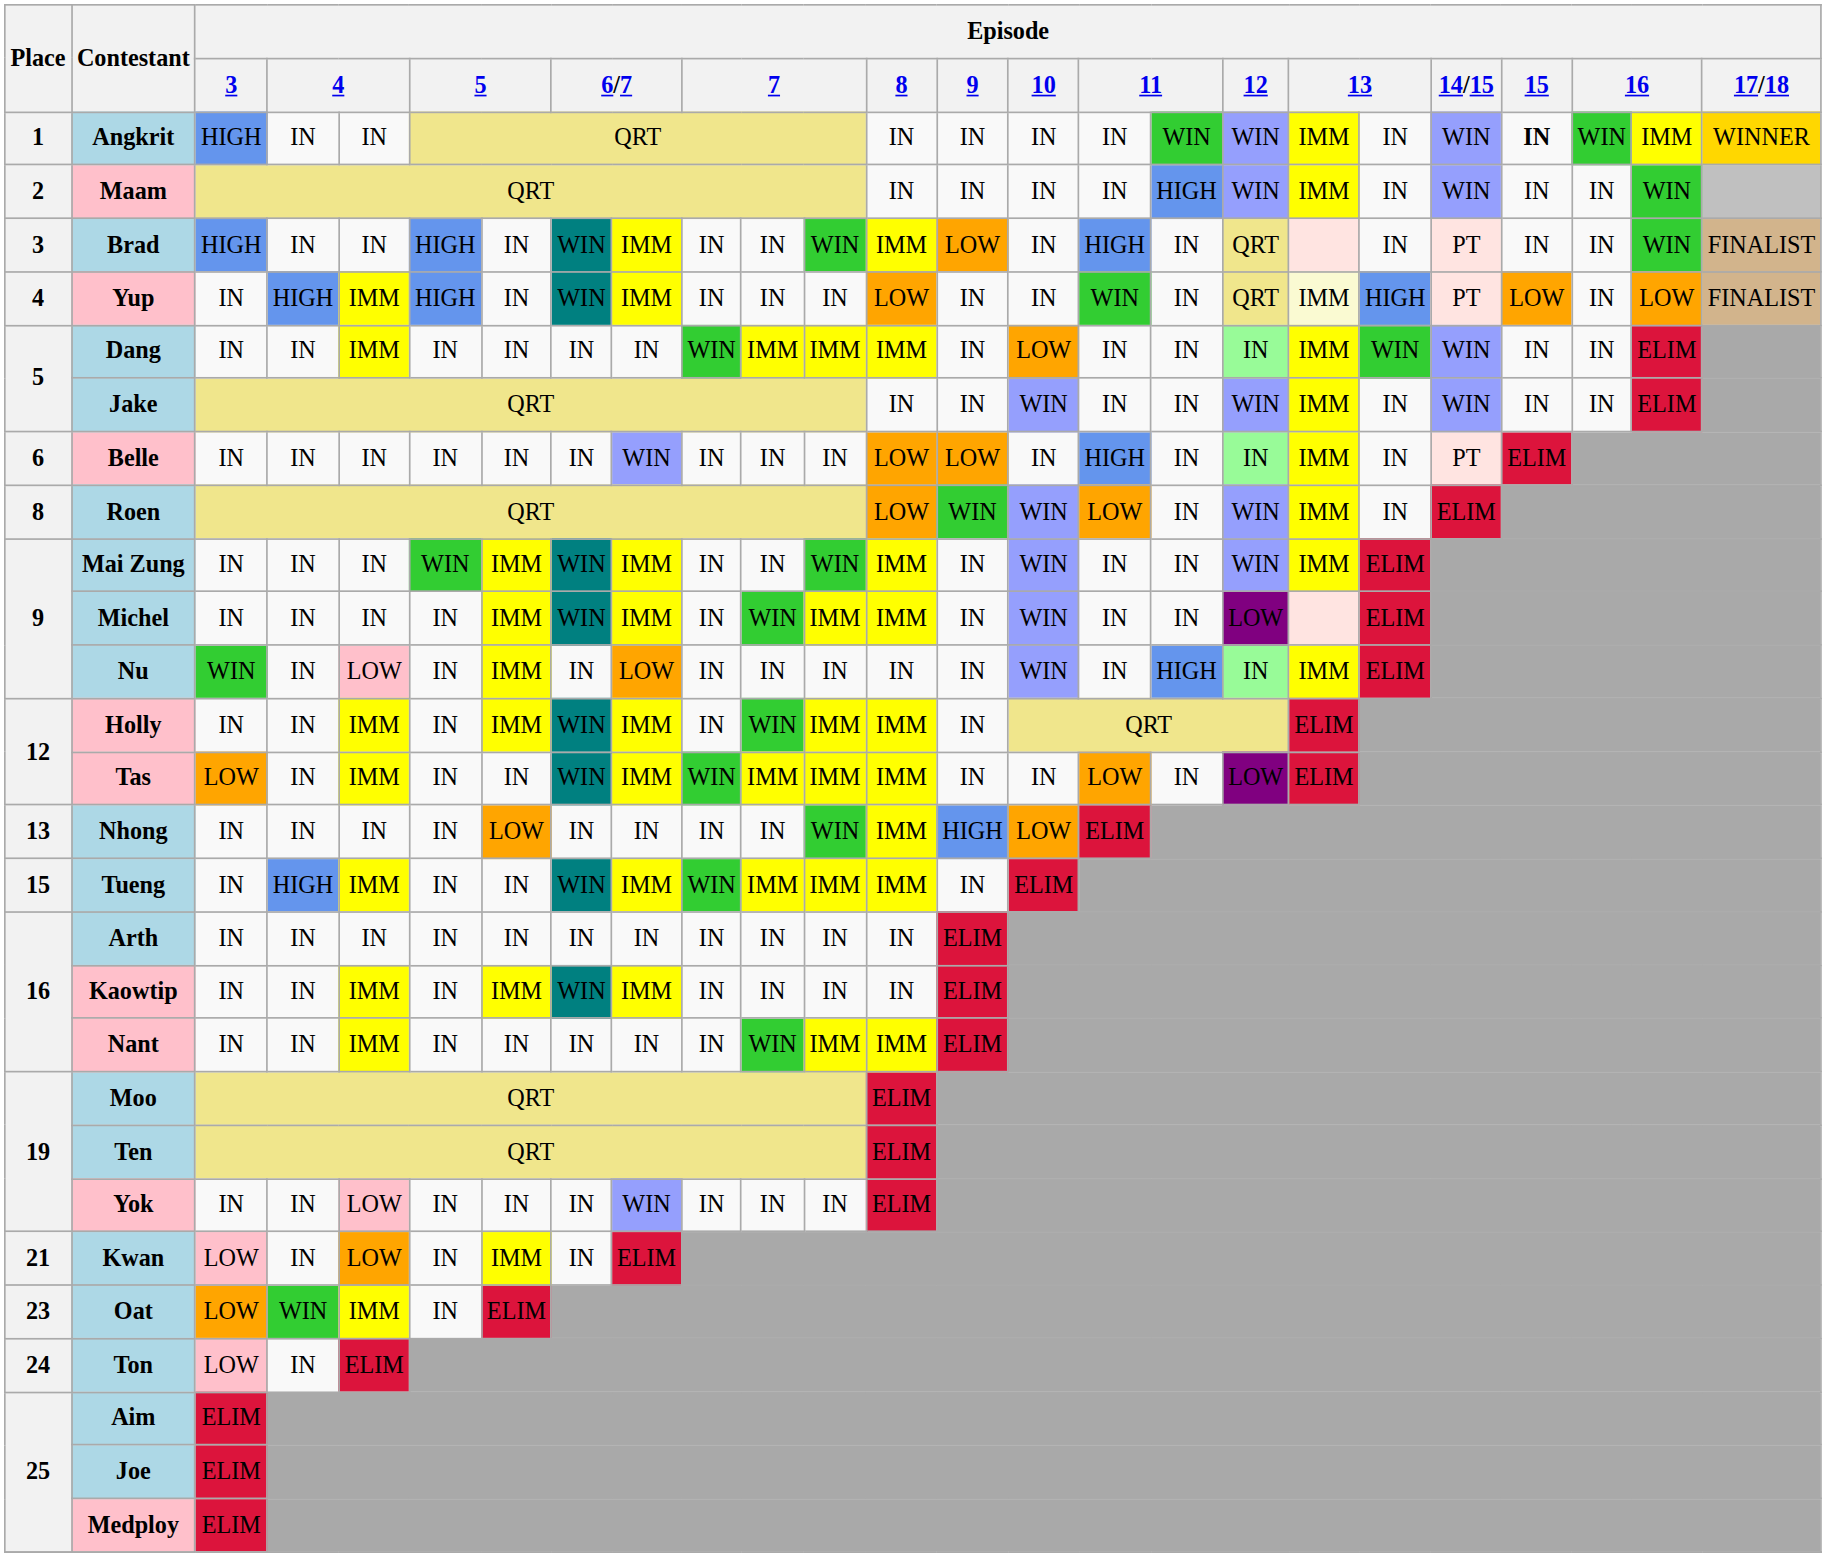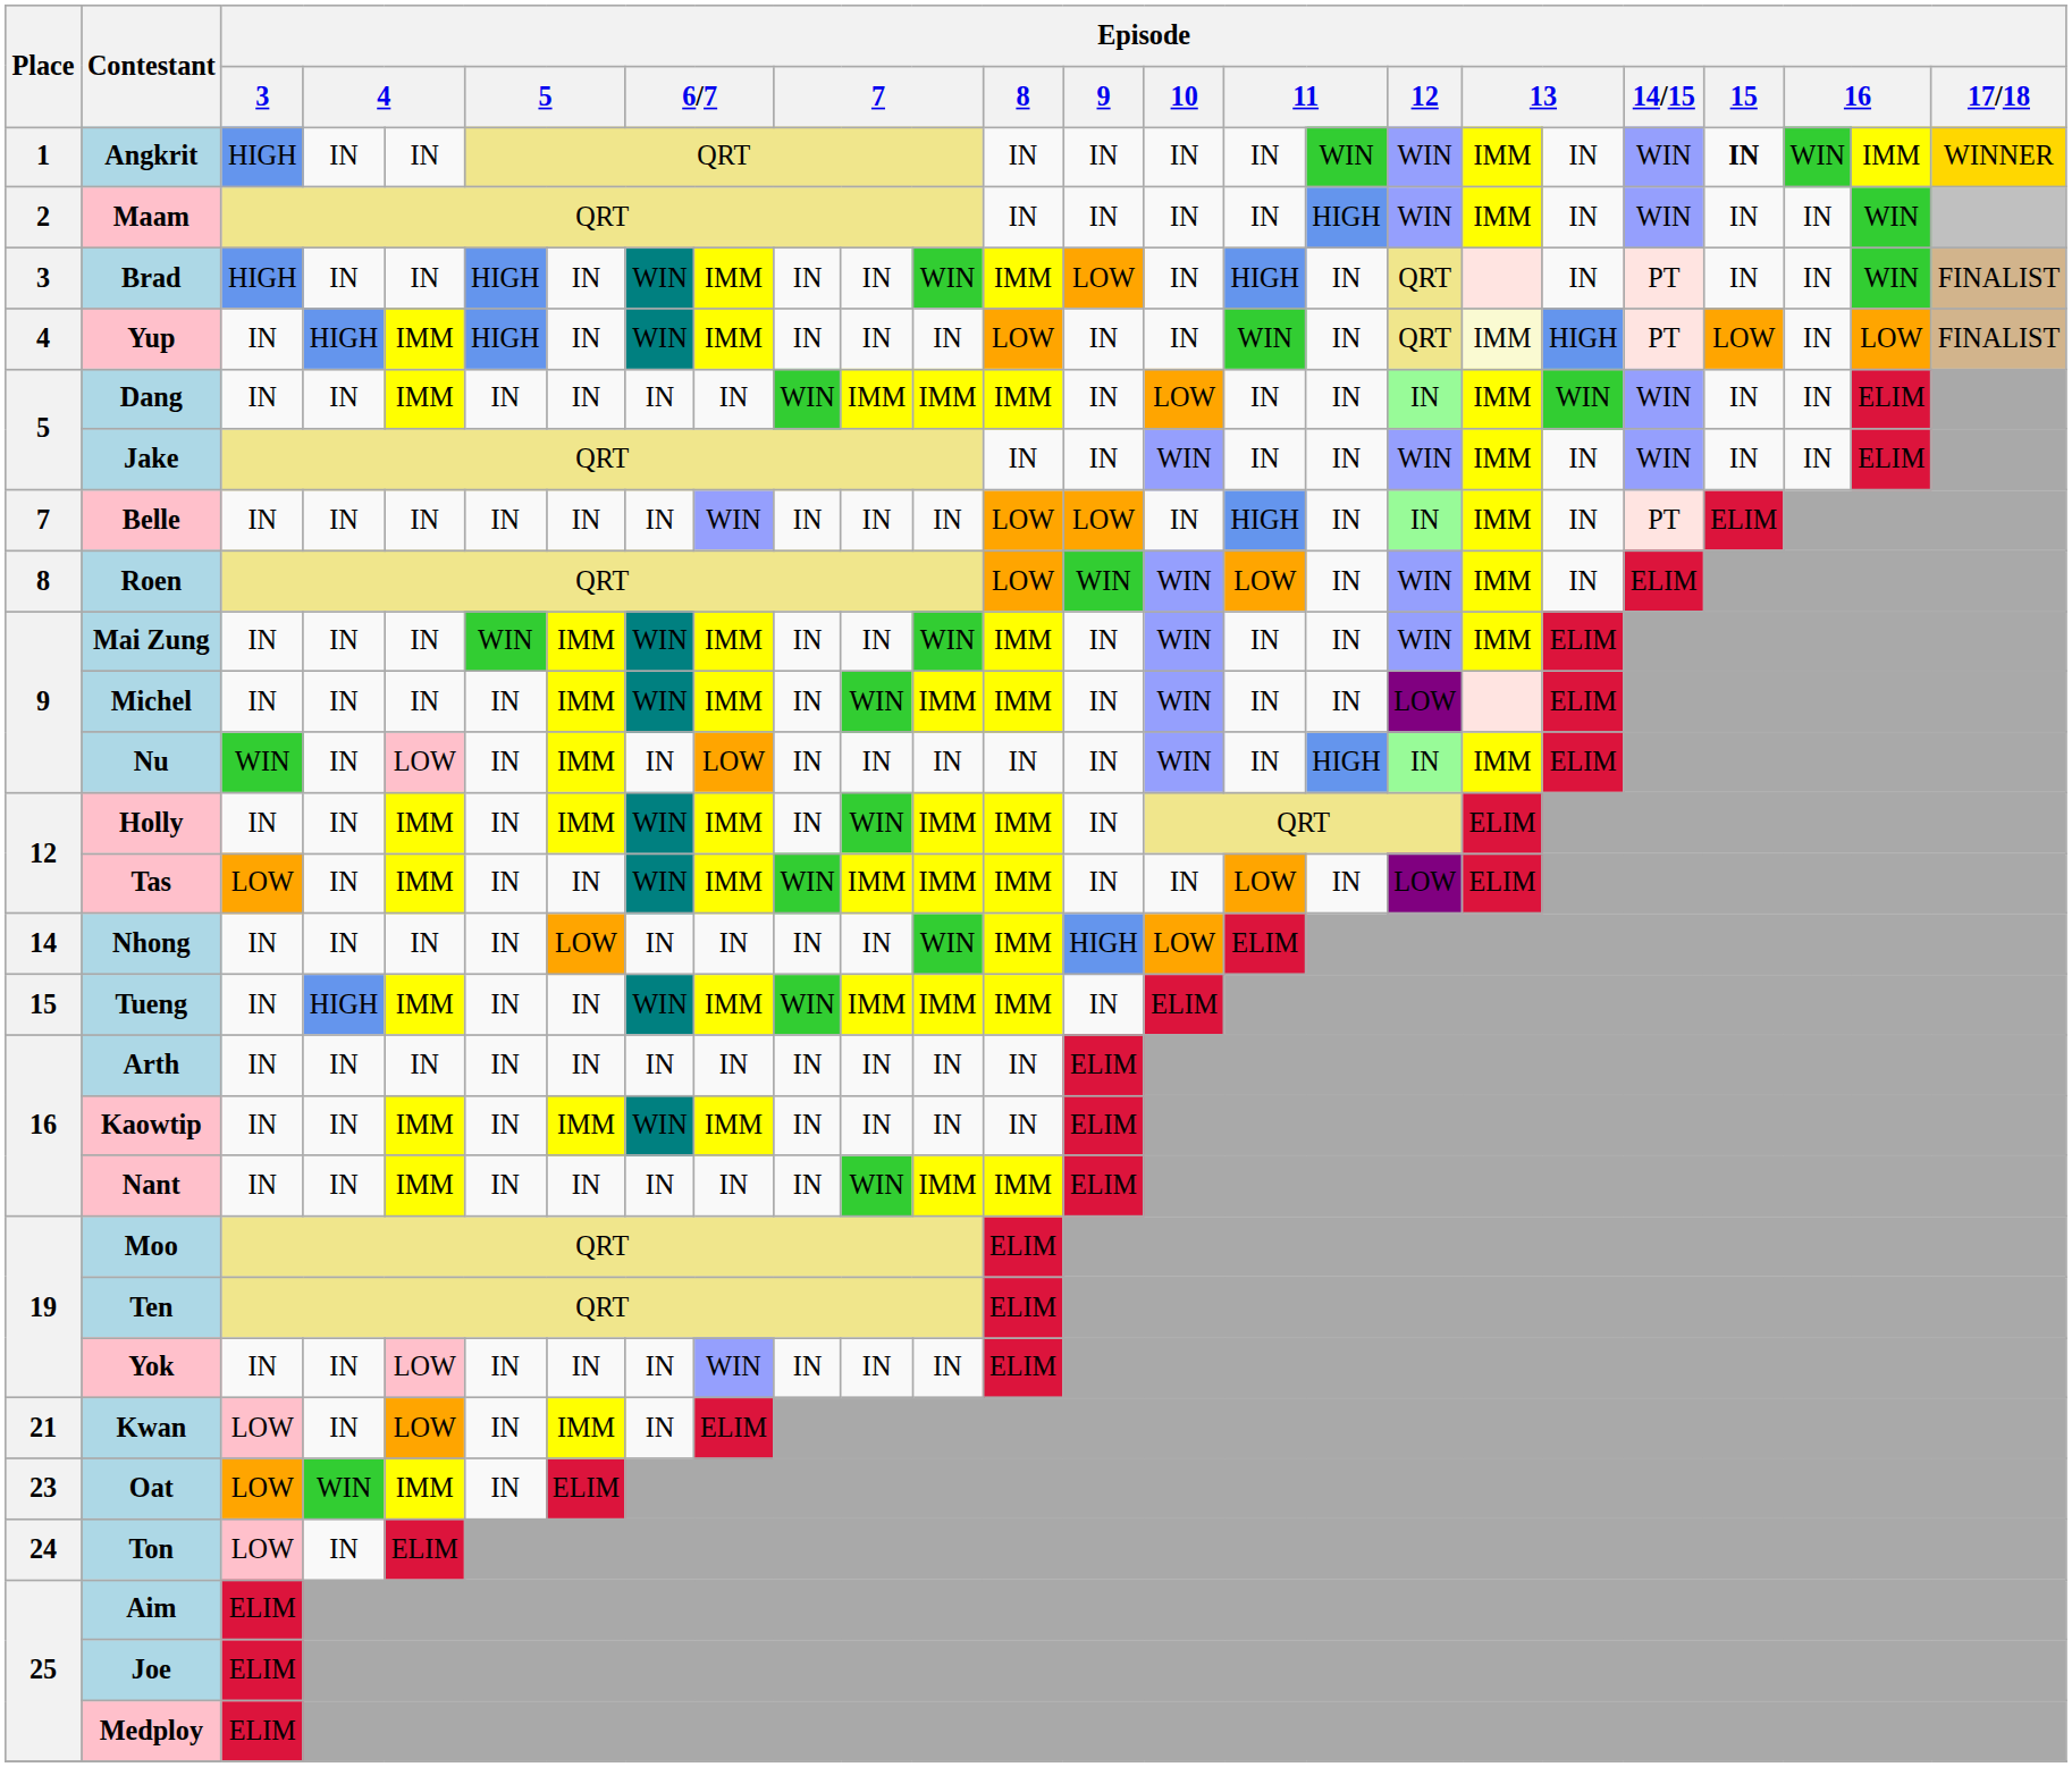 <table class="wikitable" style="text-align: center; font-size:90%; line-height:25px;">
 <tr>
 <th rowspan="2">Place</th>
 <th rowspan=2>Contestant</th>
 <th colspan="23">Episode</th>
 </tr>
 <tr>
 <th colspan=1><a href='#'>3</a></th>
 <th colspan=2><a href='#'>4</a></th>
 <th colspan=2><a href='#'>5</a></th>
 <th colspan=2><a href='#'>6</a>/<a href='#'>7</a></th>
 <th colspan=3><a href='#'>7</a></th>
 <th colspan=1><a href='#'>8</a></th>
 <th colspan=1><a href='#'>9</a></th>
 <th colspan=1><a href='#'>10</a></th>
 <th colspan=2><a href='#'>11</a></th>
 <th colspan=1><a href='#'>12</a></th>
 <th colspan=2><a href='#'>13</a></th>
 <th colspan=1><a href='#'>14</a>/<a href='#'>15</a></th>
 <th colspan=1><a href='#'>15</a></th>
 <th colspan=2><a href='#'>16</a></th>
 <th colspan=1><a href='#'>17</a>/<a href='#'>18</a></th>
 </tr>
 <tr>
 <th>1</th>
 <th style="background:lightblue;">Angkrit</th>
 <td style="background:cornflowerblue;">HIGH</td>
 <td>IN</td>
 <td>IN</td>
 <td colspan=7 style="background:khaki;">QRT</td>
 <td>IN</td>
 <td>IN</td>
 <td>IN</td>
 <td>IN</td>
 <td style="background:limegreen;">WIN</td>
 <td style="background:#959FFD;">WIN</td>
 <td style="background:yellow;">IMM</td>
 <td>IN</td>
 <td style="background:#959FFD;">WIN</td>
 <td><strong>IN</strong></td>
 <td style="background:limegreen;">WIN</td>
 <td style="background:yellow;">IMM</td>
 <td style="background:gold;">WINNER</td>
 </tr>
 <tr>
 <th>2</th>
 <th style="background:pink;">Maam</th>
 <td colspan=10 style="background:khaki;">QRT</td>
 <td>IN</td>
 <td>IN</td>
 <td>IN</td>
 <td>IN</td>
 <td style="background:cornflowerblue;">HIGH</td>
 <td style="background:#959FFD;">WIN</td>
 <td style="background:yellow;">IMM</td>
 <td>IN</td>
 <td style="background:#959FFD;">WIN</td>
 <td>IN</td>
 <td>IN</td>
 <td style="background:limegreen;">WIN</td>
 <td style="background:silver;"></td>
 </tr>
 <tr>
 <th>3</th>
 <th style="background:lightblue;">Brad</th>
 <td style="background:cornflowerblue;">HIGH</td>
 <td>IN</td>
 <td>IN</td>
 <td style="background:cornflowerblue;">HIGH</td>
 <td>IN</td>
 <td style="background:teal;">WIN</td>
 <td style="background:yellow;">IMM</td>
 <td>IN</td>
 <td>IN</td>
 <td style="background:limegreen;">WIN</td>
 <td style="background:yellow;">IMM</td>
 <td style="background:orange;">LOW</td>
 <td>IN</td>
 <td style="background:cornflowerblue;">HIGH</td>
 <td>IN</td>
 <td style="background:khaki;">QRT</td>
 <td style="background:mistyrose;"></td>
 <td>IN</td>
 <td style="background:mistyrose;">PT</td>
 <td>IN</td>
 <td>IN</td>
 <td style="background:limegreen;">WIN</td>
 <td style="background:tan;">FINALIST</td>
 </tr>
 <tr>
 <th>4</th>
 <th style="background:pink;">Yup</th>
 <td>IN</td>
 <td style="background:cornflowerblue;">HIGH</td>
 <td style="background:yellow;">IMM</td>
 <td style="background:cornflowerblue;">HIGH</td>
 <td>IN</td>
 <td style="background:teal;">WIN</td>
 <td style="background:yellow;">IMM</td>
 <td>IN</td>
 <td>IN</td>
 <td>IN</td>
 <td style="background:orange;">LOW</td>
 <td>IN</td>
 <td>IN</td>
 <td style="background:limegreen;">WIN</td>
 <td>IN</td>
 <td style="background:khaki;">QRT</td>
 <td style="background:lightgoldenrodyellow;">IMM</td>
 <td style="background:cornflowerblue;">HIGH</td>
 <td style="background:mistyrose;">PT</td>
 <td style="background:orange;">LOW</td>
 <td>IN</td>
 <td style="background:orange;">LOW</td>
 <td style="background:tan;">FINALIST</td>
 </tr>
 <tr>
 <th rowspan=2>5</th>
 <th style="background:lightblue;">Dang</th>
 <td>IN</td>
 <td>IN</td>
 <td style="background:yellow;">IMM</td>
 <td>IN</td>
 <td>IN</td>
 <td>IN</td>
 <td>IN</td>
 <td style="background:limegreen;">WIN</td>
 <td style="background:yellow;">IMM</td>
 <td style="background:yellow;">IMM</td>
 <td style="background:yellow;">IMM</td>
 <td>IN</td>
 <td style="background:orange;">LOW</td>
 <td>IN</td>
 <td>IN</td>
 <td style="background:palegreen;">IN</td>
 <td style="background:yellow;">IMM</td>
 <td style="background:limegreen;">WIN</td>
 <td style="background:#959FFD;">WIN</td>
 <td>IN</td>
 <td>IN</td>
 <td style="background:crimson;">ELIM</td>
 <td colspan="99" style="background:darkgrey;"></td>
 </tr>
 <tr>
 <th style="background:lightblue;">Jake</th>
 <td colspan=10 style="background:khaki;">QRT</td>
 <td>IN</td>
 <td>IN</td>
 <td style="background:#959FFD;">WIN</td>
 <td>IN</td>
 <td>IN</td>
 <td style="background:#959FFD;">WIN</td>
 <td style="background:yellow;">IMM</td>
 <td>IN</td>
 <td style="background:#959FFD;">WIN</td>
 <td>IN</td>
 <td>IN</td>
 <td style="background:crimson;">ELIM</td>
 <td colspan="99" style="background:darkgrey;"></td>
 </tr>
 <tr>
-<th>6</th>
+<th>7</th>
 <th style="background:pink;">Belle</th>
 <td>IN</td>
 <td>IN</td>
 <td>IN</td>
 <td>IN</td>
 <td>IN</td>
 <td>IN</td>
 <td style="background:#959FFD;">WIN</td>
 <td>IN</td>
 <td>IN</td>
 <td>IN</td>
 <td style="background:orange;">LOW</td>
 <td style="background:orange;">LOW</td>
 <td>IN</td>
 <td style="background:cornflowerblue;">HIGH</td>
 <td>IN</td>
 <td style="background:palegreen;">IN</td>
 <td style="background:yellow;">IMM</td>
 <td>IN</td>
 <td style="background:mistyrose;">PT</td>
 <td style="background:crimson;">ELIM</td>
 <td colspan="99" style="background:darkgrey;"></td>
 </tr>
 <tr>
 <th>8</th>
 <th style="background:lightblue;">Roen</th>
 <td colspan=10 style="background:khaki;">QRT</td>
 <td style="background:orange;">LOW</td>
 <td style="background:limegreen;">WIN</td>
 <td style="background:#959FFD;">WIN</td>
 <td style="background:orange;">LOW</td>
 <td>IN</td>
 <td style="background:#959FFD;">WIN</td>
 <td style="background:yellow;">IMM</td>
 <td>IN</td>
 <td style="background:crimson;">ELIM</td>
 <td colspan="99" style="background:darkgrey;"></td>
 </tr>
 <tr>
 <th rowspan=3>9</th>
 <th style="background:lightblue;">Mai Zung</th>
 <td>IN</td>
 <td>IN</td>
 <td>IN</td>
 <td style="background:limegreen;">WIN</td>
 <td style="background:yellow;">IMM</td>
 <td style="background:teal;">WIN</td>
 <td style="background:yellow;">IMM</td>
 <td>IN</td>
 <td>IN</td>
 <td style="background:limegreen;">WIN</td>
 <td style="background:yellow;">IMM</td>
 <td>IN</td>
 <td style="background:#959FFD;">WIN</td>
 <td>IN</td>
 <td>IN</td>
 <td style="background:#959FFD;">WIN</td>
 <td style="background:yellow;">IMM</td>
 <td style="background:crimson;">ELIM</td>
 <td colspan="99" style="background:darkgrey;"></td>
 </tr>
 <tr>
 <th style="background:lightblue;">Michel</th>
 <td>IN</td>
 <td>IN</td>
 <td>IN</td>
 <td>IN</td>
 <td style="background:yellow;">IMM</td>
 <td style="background:teal;">WIN</td>
 <td style="background:yellow;">IMM</td>
 <td>IN</td>
 <td style="background:limegreen;">WIN</td>
 <td style="background:yellow;">IMM</td>
 <td style="background:yellow;">IMM</td>
 <td>IN</td>
 <td style="background:#959FFD;">WIN</td>
 <td>IN</td>
 <td>IN</td>
 <td style="background:purple;">LOW</td>
 <td style="background:mistyrose;"></td>
 <td style="background:crimson;">ELIM</td>
 <td colspan="99" style="background:darkgrey;"></td>
 </tr>
 <tr>
 <th style="background:lightblue;">Nu</th>
 <td style="background:limegreen;">WIN</td>
 <td>IN</td>
 <td style="background:pink;">LOW</td>
 <td>IN</td>
 <td style="background:yellow;">IMM</td>
 <td>IN</td>
 <td style="background:orange;">LOW</td>
 <td>IN</td>
 <td>IN</td>
 <td>IN</td>
 <td>IN</td>
 <td>IN</td>
 <td style="background:#959FFD;">WIN</td>
 <td>IN</td>
 <td style="background:cornflowerblue;">HIGH</td>
 <td style="background:palegreen;">IN</td>
 <td style="background:yellow;">IMM</td>
 <td style="background:crimson;">ELIM</td>
 <td colspan="99" style="background:darkgrey;"></td>
 </tr>
 <tr>
 <th rowspan=2>12</th>
 <th style="background:pink;">Holly</th>
 <td>IN</td>
 <td>IN</td>
 <td style="background:yellow;">IMM</td>
 <td>IN</td>
 <td style="background:yellow;">IMM</td>
 <td style="background:teal;">WIN</td>
 <td style="background:yellow;">IMM</td>
 <td>IN</td>
 <td style="background:limegreen;">WIN</td>
 <td style="background:yellow;">IMM</td>
 <td style="background:yellow;">IMM</td>
 <td>IN</td>
 <td colspan=4 style="background:khaki;">QRT</td>
 <td style="background:crimson;">ELIM</td>
 <td colspan="99" style="background:darkgrey;"></td>
 </tr>
 <tr>
 <th style="background:pink;">Tas</th>
 <td style="background:orange;">LOW</td>
 <td>IN</td>
 <td style="background:yellow;">IMM</td>
 <td>IN</td>
 <td>IN</td>
 <td style="background:teal;">WIN</td>
 <td style="background:yellow;">IMM</td>
 <td style="background:limegreen;">WIN</td>
 <td style="background:yellow;">IMM</td>
 <td style="background:yellow;">IMM</td>
 <td style="background:yellow;">IMM</td>
 <td>IN</td>
 <td>IN</td>
 <td style="background:orange;">LOW</td>
 <td>IN</td>
 <td style="background:purple;">LOW</td>
 <td style="background:crimson;">ELIM</td>
 <td colspan="99" style="background:darkgrey;"></td>
 </tr>
 <tr>
-<th>13</th>
+<th>14</th>
 <th style="background:lightblue;">Nhong</th>
 <td>IN</td>
 <td>IN</td>
 <td>IN</td>
 <td>IN</td>
 <td style="background:orange;">LOW</td>
 <td>IN</td>
 <td>IN</td>
 <td>IN</td>
 <td>IN</td>
 <td style="background:limegreen;">WIN</td>
 <td style="background:yellow;">IMM</td>
 <td style="background:cornflowerblue;">HIGH</td>
 <td style="background:orange;">LOW</td>
 <td style="background:crimson;">ELIM</td>
 <td colspan="99" style="background:darkgrey;"></td>
 </tr>
 <tr>
 <th>15</th>
 <th style="background:lightblue;">Tueng</th>
 <td>IN</td>
 <td style="background:cornflowerblue;">HIGH</td>
 <td style="background:yellow;">IMM</td>
 <td>IN</td>
 <td>IN</td>
 <td style="background:teal;">WIN</td>
 <td style="background:yellow;">IMM</td>
 <td style="background:limegreen;">WIN</td>
 <td style="background:yellow;">IMM</td>
 <td style="background:yellow;">IMM</td>
 <td style="background:yellow;">IMM</td>
 <td>IN</td>
 <td style="background:crimson;">ELIM</td>
 <td colspan="99" style="background:darkgrey;"></td>
 </tr>
 <tr>
 <th rowspan="3">16</th>
 <th style="background:lightblue;">Arth</th>
 <td>IN</td>
 <td>IN</td>
 <td>IN</td>
 <td>IN</td>
 <td>IN</td>
 <td>IN</td>
 <td>IN</td>
 <td>IN</td>
 <td>IN</td>
 <td>IN</td>
 <td>IN</td>
 <td style="background:crimson;">ELIM</td>
 <td colspan="99" style="background:darkgrey;"></td>
 </tr>
 <tr>
 <th style="background:pink;">Kaowtip</th>
 <td>IN</td>
 <td>IN</td>
 <td style="background:yellow;">IMM</td>
 <td>IN</td>
 <td style="background:yellow;">IMM</td>
 <td style="background:teal;">WIN</td>
 <td style="background:yellow;">IMM</td>
 <td>IN</td>
 <td>IN</td>
 <td>IN</td>
 <td>IN</td>
 <td style="background:crimson;">ELIM</td>
 <td colspan="99" style="background:darkgrey;"></td>
 </tr>
 <tr>
 <th style="background:pink;">Nant</th>
 <td>IN</td>
 <td>IN</td>
 <td style="background:yellow;">IMM</td>
 <td>IN</td>
 <td>IN</td>
 <td>IN</td>
 <td>IN</td>
 <td>IN</td>
 <td style="background:limegreen;">WIN</td>
 <td style="background:yellow;">IMM</td>
 <td style="background:yellow;">IMM</td>
 <td style="background:crimson;">ELIM</td>
 <td colspan="99" style="background:darkgrey;"></td>
 </tr>
 <tr>
 <th rowspan="3">19</th>
 <th style="background:lightblue;">Moo</th>
 <td colspan=10 style="background:khaki;">QRT</td>
 <td style="background:crimson;">ELIM</td>
 <td style="background:darkgrey;" colspan="100"></td>
 </tr>
 <tr>
 <th style="background:lightblue;">Ten</th>
 <td colspan=10 style="background:khaki;">QRT</td>
 <td style="background:crimson;">ELIM</td>
 <td style="background:darkgrey;" colspan="100"></td>
 </tr>
 <tr>
 <th style="background:pink;">Yok</th>
 <td>IN</td>
 <td>IN</td>
 <td style="background:pink;">LOW</td>
 <td>IN</td>
 <td>IN</td>
 <td>IN</td>
 <td style="background:#959FFD;">WIN</td>
 <td>IN</td>
 <td>IN</td>
 <td>IN</td>
 <td style="background:crimson;">ELIM</td>
 <td colspan="99" style="background:darkgrey;"></td>
 </tr>
 <tr>
 <th>21</th>
 <th style="background:lightblue;">Kwan</th>
 <td style="background:pink;">LOW</td>
 <td>IN</td>
 <td style="background:orange;">LOW</td>
 <td>IN</td>
 <td style="background:yellow;">IMM</td>
 <td>IN</td>
 <td style="background:crimson;">ELIM</td>
 <td colspan="99" style="background:darkgrey;"></td>
 </tr>
 <tr>
 <th>23</th>
 <th style="background:lightblue;">Oat</th>
 <td style="background:orange;">LOW</td>
 <td style="background:limegreen;">WIN</td>
 <td style="background:yellow;">IMM</td>
 <td>IN</td>
 <td style="background:crimson;">ELIM</td>
 <td colspan="99" style="background:darkgrey;"></td>
 </tr>
 <tr>
 <th>24</th>
 <th style="background:lightblue;">Ton</th>
 <td style="background:pink;">LOW</td>
 <td>IN</td>
 <td style="background:crimson;">ELIM</td>
 <td colspan="99" style="background:darkgrey;"></td>
 </tr>
 <tr>
 <th rowspan="3">25</th>
 <th style="background:lightblue;">Aim</th>
 <td style="background:crimson;">ELIM</td>
 <td colspan="99" style="background:darkgrey;"></td>
 </tr>
 <tr>
 <th style="background:lightblue;">Joe</th>
 <td style="background:crimson;">ELIM</td>
 <td colspan="99" style="background:darkgrey;"></td>
 </tr>
 <tr>
 <th style="background:pink;">Medploy</th>
 <td style="background:crimson;">ELIM</td>
 <td colspan="99" style="background:darkgrey;"></td>
 </tr>
 <tr>
 </tr>
 </table>
